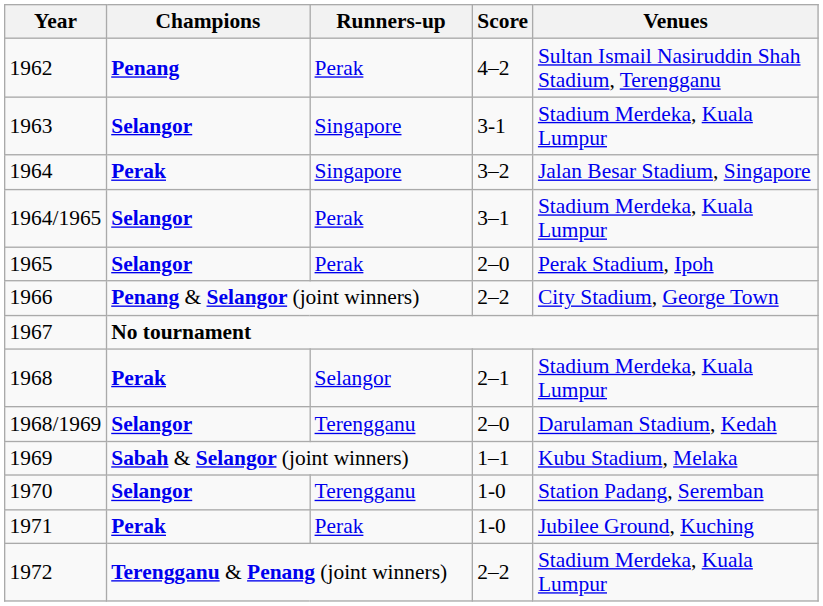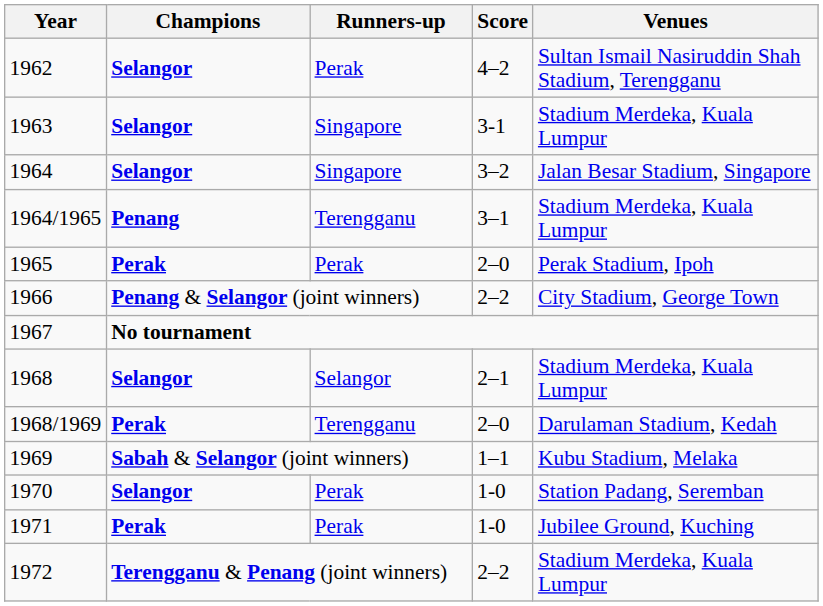 <table class="wikitable">
 <tr>
 <th>Year</th>
 <th style="width:25%;">Champions</th>
 <th style="width:20%;">Runners-up</th>
 <th>Score</th>
 <th>Venues</th>
 </tr>
 <tr>
 <td>1962</td>
-<td><strong> <a href='#'>Penang</a></strong></td>
+<td><strong> <a href='#'>Selangor</a></strong></td>
 <td><a href='#'>Perak</a></td>
 <td>4–2</td>
 <td><a href='#'>Sultan Ismail Nasiruddin Shah Stadium</a>, <a href='#'>Terengganu</a></td>
 </tr>
 <tr>
 <td>1963</td>
 <td><strong> <a href='#'>Selangor</a></strong></td>
 <td><a href='#'>Singapore</a></td>
 <td>3-1</td>
 <td><a href='#'>Stadium Merdeka</a>, <a href='#'>Kuala Lumpur</a></td>
 </tr>
 <tr>
 <td>1964</td>
-<td><strong> <a href='#'>Perak</a></strong></td>
+<td><strong> <a href='#'>Selangor</a></strong></td>
 <td><a href='#'>Singapore</a></td>
 <td>3–2</td>
 <td><a href='#'>Jalan Besar Stadium</a>, <a href='#'>Singapore</a></td>
 </tr>
 <tr>
 <td>1964/1965</td>
-<td><strong> <a href='#'>Selangor</a></strong></td>
-<td><a href='#'>Perak</a></td>
+<td><strong> <a href='#'>Penang</a></strong></td>
+<td><a href='#'>Terengganu</a></td>
 <td>3–1</td>
 <td><a href='#'>Stadium Merdeka</a>, <a href='#'>Kuala Lumpur</a></td>
 </tr>
 <tr>
 <td>1965</td>
-<td><strong> <a href='#'>Selangor</a></strong></td>
+<td><strong> <a href='#'>Perak</a></strong></td>
 <td><a href='#'>Perak</a></td>
 <td>2–0</td>
 <td><a href='#'>Perak Stadium</a>, <a href='#'>Ipoh</a></td>
 </tr>
 <tr>
 <td>1966</td>
 <td colspan="2"><strong> <a href='#'>Penang</a></strong> &  <strong><a href='#'>Selangor</a> </strong> (joint winners)</td>
 <td>2–2</td>
 <td><a href='#'>City Stadium</a>, <a href='#'>George Town</a></td>
 </tr>
 <tr>
 <td>1967</td>
 <td colspan="4"><strong>No tournament</strong></td>
 </tr>
 <tr>
 <td>1968</td>
-<td><strong> <a href='#'>Perak</a></strong></td>
+<td><strong> <a href='#'>Selangor</a></strong></td>
 <td><a href='#'>Selangor</a></td>
 <td>2–1</td>
 <td><a href='#'>Stadium Merdeka</a>, <a href='#'>Kuala Lumpur</a></td>
 </tr>
 <tr>
 <td>1968/1969</td>
-<td><strong> <a href='#'>Selangor</a></strong></td>
+<td><strong> <a href='#'>Perak</a></strong></td>
 <td><a href='#'>Terengganu</a></td>
 <td>2–0</td>
 <td><a href='#'>Darulaman Stadium</a>, <a href='#'>Kedah</a></td>
 </tr>
 <tr>
 <td>1969</td>
 <td colspan="2"><strong> <a href='#'>Sabah</a></strong> &  <strong><a href='#'>Selangor</a> </strong> (joint winners)</td>
 <td>1–1</td>
 <td><a href='#'>Kubu Stadium</a>, <a href='#'>Melaka</a></td>
 </tr>
 <tr>
 <td>1970</td>
 <td><strong> <a href='#'>Selangor</a></strong></td>
-<td><a href='#'>Terengganu</a></td>
+<td><a href='#'>Perak</a></td>
 <td>1-0</td>
 <td><a href='#'>Station Padang</a>, <a href='#'>Seremban</a></td>
 </tr>
 <tr>
 <td>1971</td>
 <td><strong> <a href='#'>Perak</a></strong></td>
 <td><a href='#'>Perak</a></td>
 <td>1-0</td>
 <td><a href='#'>Jubilee Ground</a>, <a href='#'>Kuching</a></td>
 </tr>
 <tr>
 <td>1972</td>
 <td colspan="2"><strong> <a href='#'>Terengganu</a></strong> & <strong><a href='#'>Penang</a></strong> (joint winners)</td>
 <td>2–2</td>
 <td><a href='#'>Stadium Merdeka</a>, <a href='#'>Kuala Lumpur</a></td>
 </tr>
 </table>
